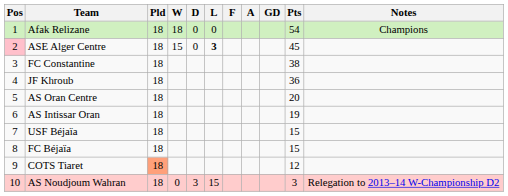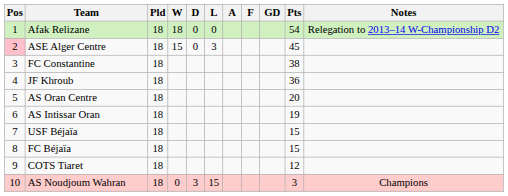 <table class="wikitable" style="text-align: center;">
 <tr>
 <th width=20>Pos</th>
 <th width=175>Team</th>
 <th width=20>Pld</th>
 <th width=20>W</th>
 <th width=20>D</th>
 <th width=20>L</th>
+<th width=20>A</th>
 <th width=20>F</th>
-<th width=20>A</th>
 <th width=30>GD</th>
 <th width=20>Pts</th>
 <th width=290>Notes</th>
 </tr>
 <tr style="background:#D0F0C0;">
 <td>1</td>
 <td align=left>Afak Relizane</td>
 <td>18</td>
 <td>18</td>
 <td>0</td>
 <td>0</td>
 <td></td>
 <td></td>
 <td></td>
 <td>54</td>
-<td>Champions</td>
+<td>Relegation to <a href='#'>2013–14 W-Championship D2</a></td>
 </tr>
 <tr>
 <td style="background: pink;">2</td>
 <td align=left>ASE Alger Centre</td>
 <td>18</td>
 <td>15</td>
 <td>0</td>
-<td><strong>3</strong></td>
+<td>3</td>
 <td></td>
 <td></td>
 <td></td>
 <td>45</td>
 <td></td>
 </tr>
 <tr>
 <td>3</td>
 <td align=left>FC Constantine</td>
 <td>18</td>
 <td></td>
 <td></td>
 <td></td>
 <td></td>
 <td></td>
 <td></td>
 <td>38</td>
 <td></td>
 </tr>
 <tr>
 <td>4</td>
 <td align=left>JF Khroub</td>
 <td>18</td>
 <td></td>
 <td></td>
 <td></td>
 <td></td>
 <td></td>
 <td></td>
 <td>36</td>
 <td></td>
 </tr>
 <tr>
 <td>5</td>
 <td align=left>AS Oran Centre</td>
 <td>18</td>
 <td></td>
 <td></td>
 <td></td>
 <td></td>
 <td></td>
 <td></td>
 <td>20</td>
 <td></td>
 </tr>
 <tr>
 <td>6</td>
 <td align=left>AS Intissar Oran</td>
 <td>18</td>
 <td></td>
 <td></td>
 <td></td>
 <td></td>
 <td></td>
 <td></td>
 <td>19</td>
 <td></td>
 </tr>
 <tr>
 <td>7</td>
 <td align=left>USF Béjaïa</td>
 <td>18</td>
 <td></td>
 <td></td>
 <td></td>
 <td></td>
 <td></td>
 <td></td>
 <td>15</td>
 <td></td>
 </tr>
 <tr>
 <td>8</td>
 <td align=left>FC Béjaïa</td>
 <td>18</td>
 <td></td>
 <td></td>
 <td></td>
 <td></td>
 <td></td>
 <td></td>
 <td>15</td>
 <td></td>
 </tr>
 <tr>
 <td>9</td>
 <td align=left>COTS Tiaret</td>
-<td style="background: lightsalmon;">18</td>
+<td>18</td>
 <td></td>
 <td></td>
 <td></td>
 <td></td>
 <td></td>
 <td></td>
 <td>12</td>
 <td></td>
 </tr>
 <tr style="background:#FFCCCC;">
 <td>10</td>
 <td align=left>AS Noudjoum Wahran</td>
 <td>18</td>
 <td>0</td>
 <td>3</td>
 <td>15</td>
 <td></td>
 <td></td>
 <td></td>
 <td>3</td>
-<td>Relegation to <a href='#'>2013–14 W-Championship D2</a></td>
+<td>Champions</td>
 </tr>
 </table>
